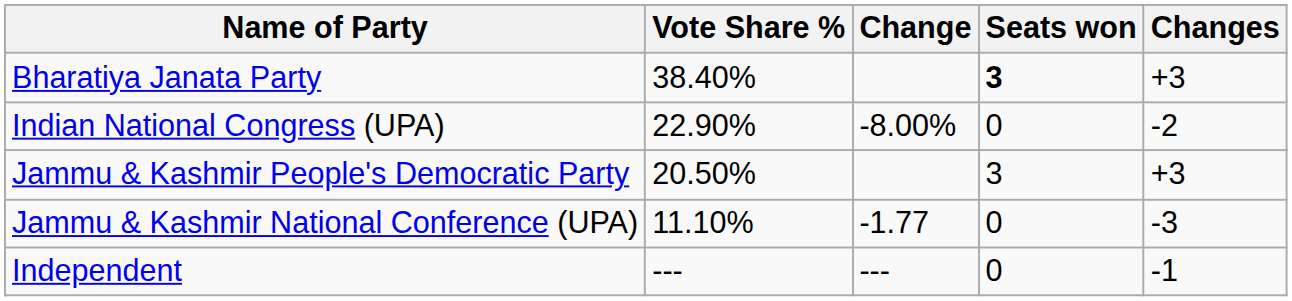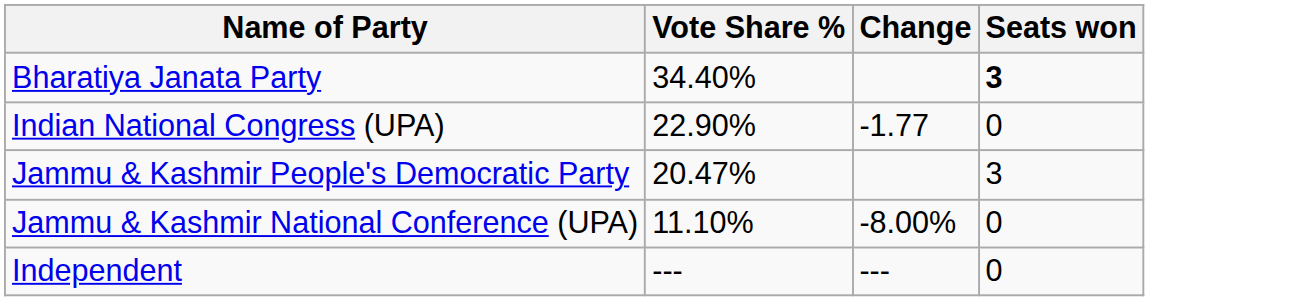 <table class="wikitable sortable">
 <tr>
 <th>Name of Party</th>
 <th>Vote Share %</th>
 <th>Change</th>
 <th>Seats won</th>
-<th>Changes</th>
 </tr>
 <tr>
 <td><a href='#'>Bharatiya Janata Party</a></td>
-<td>38.40%</td>
+<td>34.40%</td>
 <td></td>
 <td><strong>3</strong></td>
-<td>+3</td>
 </tr>
 <tr>
 <td><a href='#'>Indian National Congress</a> (UPA)</td>
 <td>22.90%</td>
-<td>-8.00%</td>
+<td>-1.77</td>
 <td>0</td>
-<td>-2</td>
 </tr>
 <tr>
 <td><a href='#'>Jammu & Kashmir People's Democratic Party</a></td>
-<td>20.50%</td>
+<td>20.47%</td>
 <td></td>
 <td>3</td>
-<td>+3</td>
 </tr>
 <tr>
 <td><a href='#'>Jammu & Kashmir National Conference</a> (UPA)</td>
 <td>11.10%</td>
-<td>-1.77</td>
+<td>-8.00%</td>
 <td>0</td>
-<td>-3</td>
 </tr>
 <tr>
 <td><a href='#'>Independent</a></td>
 <td>---</td>
 <td>---</td>
 <td>0</td>
-<td>-1</td>
 </tr>
 </table>
